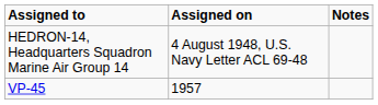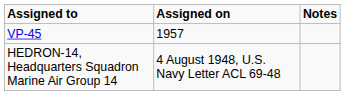 <table class="wikitable" style="width: 70%;">
 <tr>
 <td style="width: 200px;"><strong>Assigned to</strong></td>
 <td style="width: 200px;"><strong>Assigned on</strong></td>
 <td><strong>Notes</strong></td>
 </tr>
 <tr>
+<td><a href='#'>VP-45</a></td>
+<td>1957</td>
+<td></td>
+</tr>
+<tr>
 <td>HEDRON-14, Headquarters Squadron Marine Air Group 14</td>
 <td>4 August 1948, U.S. Navy Letter ACL 69-48</td>
 <td></td>
 </tr>
-<tr>
-<td><a href='#'>VP-45</a></td>
-<td>1957</td>
-<td></td>
-</tr>
 </table>
